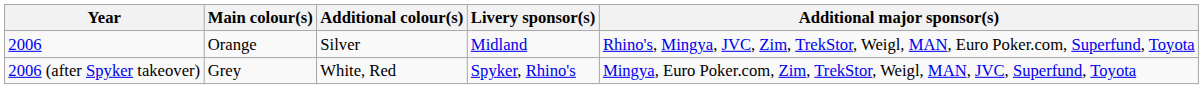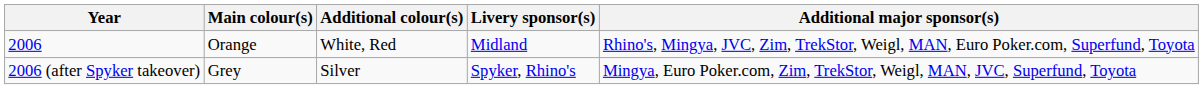 <table class="wikitable">
 <tr>
 <th>Year</th>
 <th>Main colour(s)</th>
 <th>Additional colour(s)</th>
 <th>Livery sponsor(s)</th>
 <th>Additional major sponsor(s)</th>
 </tr>
 <tr>
 <td><a href='#'>2006</a></td>
 <td>Orange</td>
-<td>Silver</td>
+<td>White, Red</td>
 <td><a href='#'>Midland</a></td>
 <td><a href='#'>Rhino's</a>, <a href='#'>Mingya</a>, <a href='#'>JVC</a>, <a href='#'>Zim</a>, <a href='#'>TrekStor</a>, Weigl, <a href='#'>MAN</a>, Euro Poker.com, <a href='#'>Superfund</a>, <a href='#'>Toyota</a></td>
 </tr>
 <tr>
 <td><a href='#'>2006</a> (after <a href='#'>Spyker</a> takeover)</td>
 <td>Grey</td>
-<td>White, Red</td>
+<td>Silver</td>
 <td><a href='#'>Spyker</a>, <a href='#'>Rhino's</a></td>
 <td><a href='#'>Mingya</a>, Euro Poker.com, <a href='#'>Zim</a>, <a href='#'>TrekStor</a>, Weigl, <a href='#'>MAN</a>, <a href='#'>JVC</a>, <a href='#'>Superfund</a>, <a href='#'>Toyota</a></td>
 </tr>
 </table>
